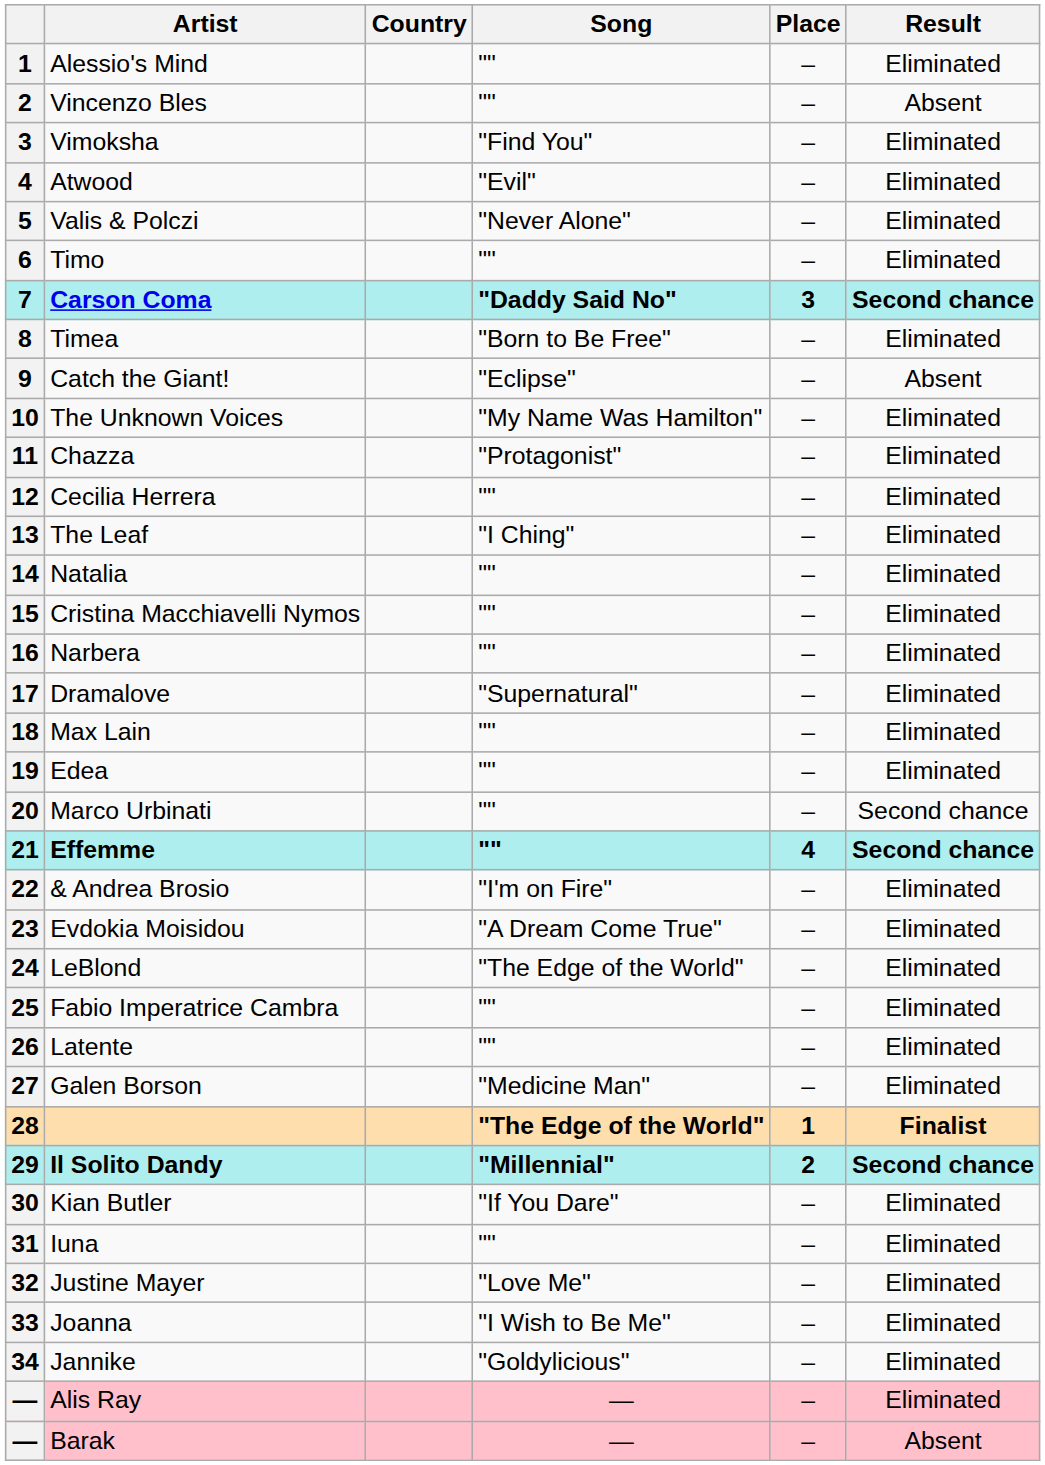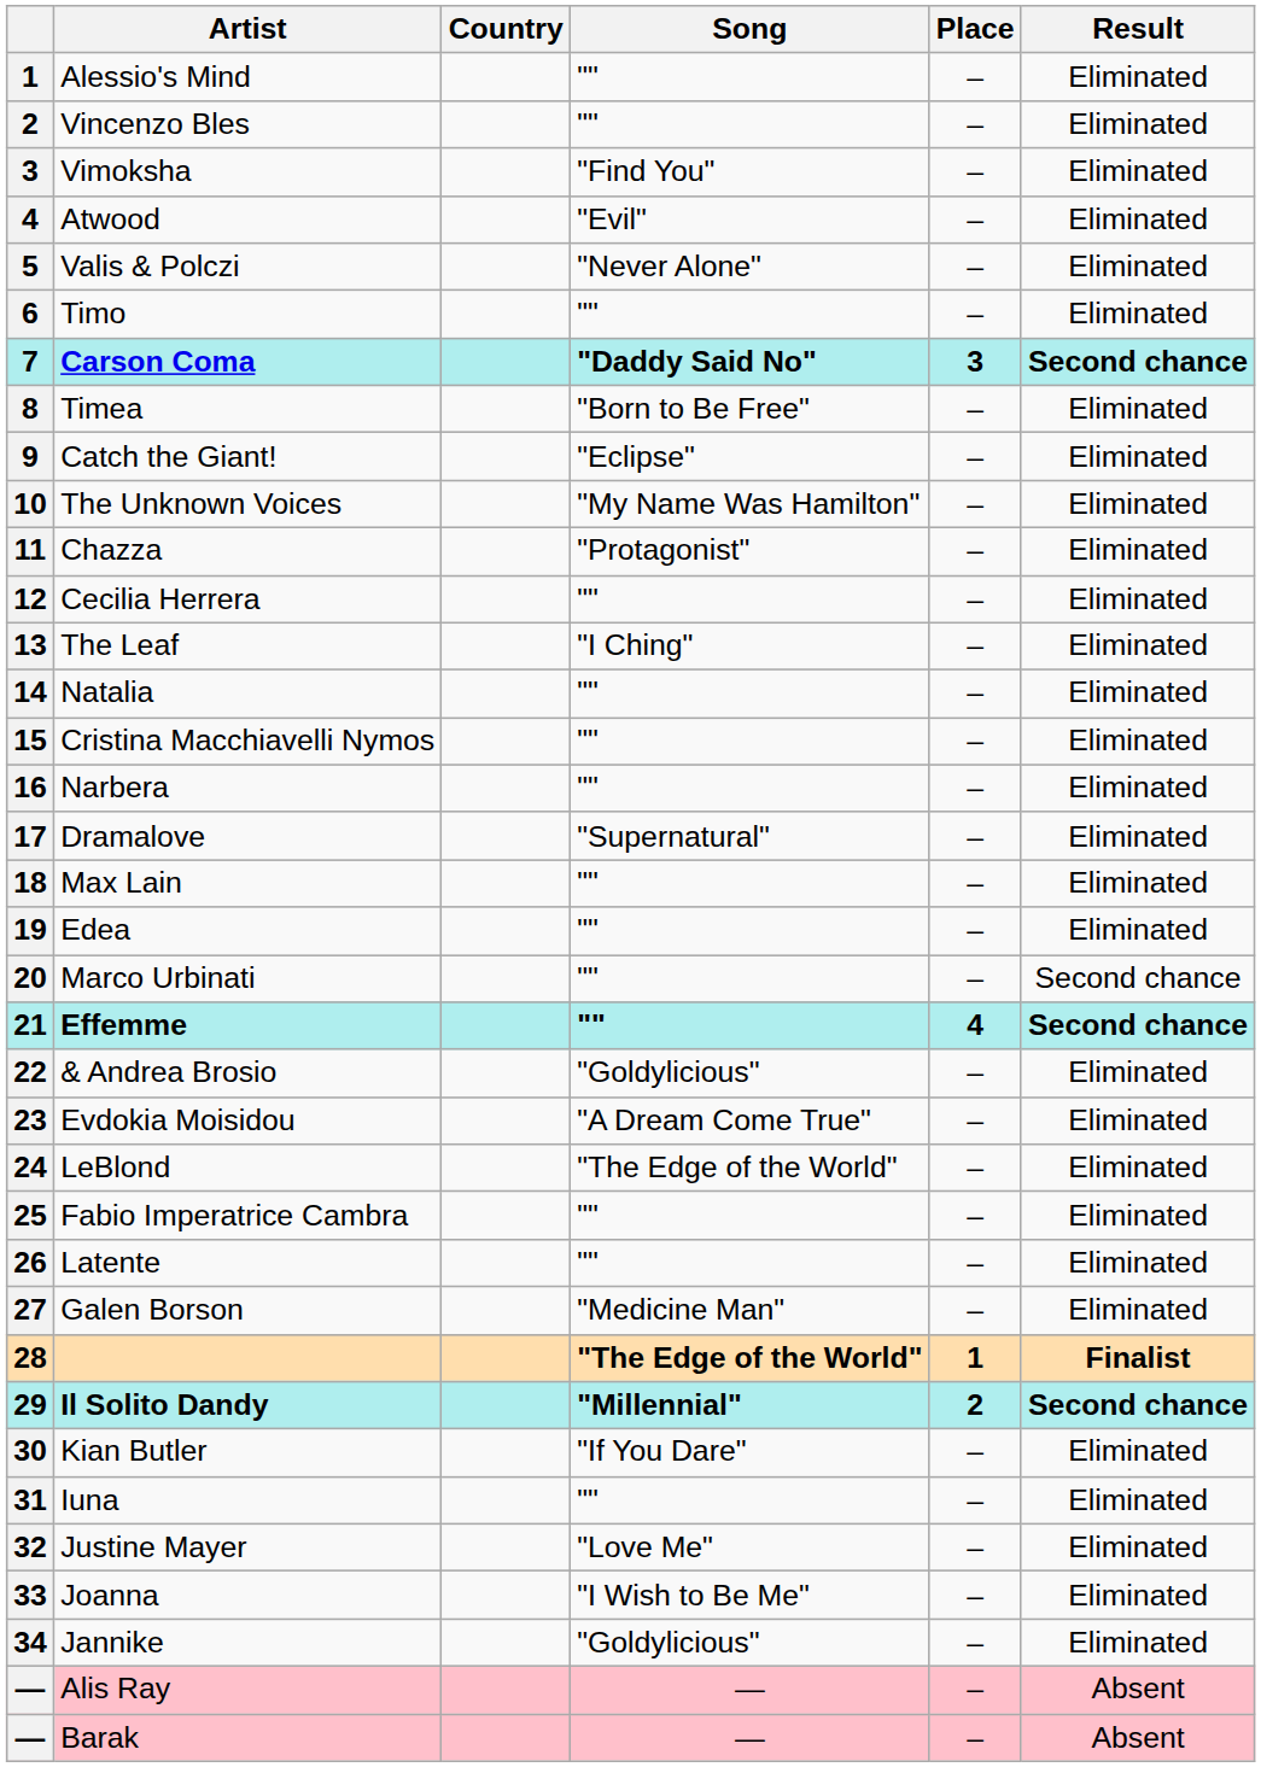 <table class="sortable wikitable plainrowheaders" style="margin: 1em auto 1em auto; text-align:center;">
 <tr>
 <th></th>
 <th>Artist</th>
 <th>Country</th>
 <th>Song</th>
 <th>Place</th>
 <th>Result</th>
 </tr>
 <tr>
 <th scope="row" style="text-align:center;">1</th>
 <td align="left">Alessio's Mind</td>
 <td align="left"></td>
 <td align="left">""</td>
 <td data-sort-value="5">–</td>
 <td data-sort-value="5">Eliminated</td>
 </tr>
 <tr>
 <th scope="row" style="text-align:center;">2</th>
 <td align="left">Vincenzo Bles</td>
 <td align="left"></td>
 <td align="left">""</td>
 <td data-sort-value="5">–</td>
-<td data-sort-value="6">Absent</td>
+<td data-sort-value="5">Eliminated</td>
 </tr>
 <tr>
 <th scope="row" style="text-align:center;">3</th>
 <td align="left">Vimoksha</td>
 <td align="left"></td>
 <td align="left">"Find You"</td>
 <td data-sort-value="5">–</td>
 <td data-sort-value="5">Eliminated</td>
 </tr>
 <tr>
 <th scope="row" style="text-align:center;">4</th>
 <td align="left">Atwood</td>
 <td align="left"></td>
 <td align="left">"Evil"</td>
 <td data-sort-value="5">–</td>
 <td data-sort-value="5">Eliminated</td>
 </tr>
 <tr>
 <th scope="row" style="text-align:center;">5</th>
 <td align="left">Valis & Polczi</td>
 <td align="left"></td>
 <td align="left">"Never Alone"</td>
 <td data-sort-value="5">–</td>
 <td data-sort-value="5">Eliminated</td>
 </tr>
 <tr>
 <th scope="row" style="text-align:center;">6</th>
 <td align="left">Timo</td>
 <td align="left"></td>
 <td align="left">""</td>
 <td data-sort-value="5">–</td>
 <td data-sort-value="5">Eliminated</td>
 </tr>
 <tr style="font-weight:bold; background:paleturquoise;">
 <th scope="row" style="text-align:center; font-weight:bold; background:paleturquoise;">7</th>
 <td align="left"><a href='#'>Carson Coma</a></td>
 <td align="left"></td>
 <td align="left">"Daddy Said No"</td>
 <td>3</td>
 <td data-sort-value="3">Second chance</td>
 </tr>
 <tr>
 <th scope="row" style="text-align:center;">8</th>
 <td align="left">Timea</td>
 <td align="left"></td>
 <td align="left">"Born to Be Free"</td>
 <td data-sort-value="5">–</td>
 <td data-sort-value="5">Eliminated</td>
 </tr>
 <tr>
 <th scope="row" style="text-align:center;">9</th>
 <td align="left">Catch the Giant!</td>
 <td align="left"></td>
 <td align="left">"Eclipse"</td>
 <td data-sort-value="5">–</td>
-<td data-sort-value="6">Absent</td>
+<td data-sort-value="5">Eliminated</td>
 </tr>
 <tr>
 <th scope="row" style="text-align:center;">10</th>
 <td align="left">The Unknown Voices</td>
 <td align="left"></td>
 <td align="left">"My Name Was Hamilton"</td>
 <td data-sort-value="5">–</td>
 <td data-sort-value="5">Eliminated</td>
 </tr>
 <tr>
 <th scope="row" style="text-align:center;">11</th>
 <td align="left">Chazza</td>
 <td align="left"></td>
 <td align="left">"Protagonist"</td>
 <td data-sort-value="5">–</td>
 <td data-sort-value="5">Eliminated</td>
 </tr>
 <tr>
 <th scope="row" style="text-align:center;">12</th>
 <td align="left">Cecilia Herrera</td>
 <td align="left"></td>
 <td align="left">""</td>
 <td data-sort-value="5">–</td>
 <td data-sort-value="5">Eliminated</td>
 </tr>
 <tr>
 <th scope="row" style="text-align:center;">13</th>
 <td align="left">The Leaf</td>
 <td align="left"></td>
 <td align="left">"I Ching"</td>
 <td data-sort-value="5">–</td>
 <td data-sort-value="5">Eliminated</td>
 </tr>
 <tr>
 <th scope="row" style="text-align:center;">14</th>
 <td align="left">Natalia</td>
 <td align="left"></td>
 <td align="left">""</td>
 <td data-sort-value="5">–</td>
 <td data-sort-value="5">Eliminated</td>
 </tr>
 <tr>
 <th scope="row" style="text-align:center;">15</th>
 <td align="left">Cristina Macchiavelli  Nymos</td>
 <td align="left"></td>
 <td align="left">""</td>
 <td data-sort-value="5">–</td>
 <td data-sort-value="5">Eliminated</td>
 </tr>
 <tr>
 <th scope="row" style="text-align:center;">16</th>
 <td align="left">Narbera</td>
 <td align="left"></td>
 <td align="left">""</td>
 <td data-sort-value="5">–</td>
 <td data-sort-value="5">Eliminated</td>
 </tr>
 <tr>
 <th scope="row" style="text-align:center;">17</th>
 <td align="left">Dramalove</td>
 <td align="left"></td>
 <td align="left">"Supernatural"</td>
 <td data-sort-value="5">–</td>
 <td data-sort-value="5">Eliminated</td>
 </tr>
 <tr>
 <th scope="row" style="text-align:center;">18</th>
 <td align="left">Max Lain</td>
 <td align="left"></td>
 <td align="left">""</td>
 <td data-sort-value="5">–</td>
 <td data-sort-value="5">Eliminated</td>
 </tr>
 <tr>
 <th scope="row" style="text-align:center;">19</th>
 <td align="left">Edea</td>
 <td align="left"></td>
 <td align="left">""</td>
 <td data-sort-value="5">–</td>
 <td data-sort-value="5">Eliminated</td>
 </tr>
 <tr>
 <th scope="row" style="text-align:center;">20</th>
 <td align="left">Marco Urbinati</td>
 <td align="left"></td>
 <td align="left">""</td>
 <td data-sort-value="5">–</td>
 <td data-sort-value="2">Second chance</td>
 </tr>
 <tr style="font-weight:bold; background:paleturquoise;">
 <th scope="row" style="text-align:center; font-weight:bold; background:paleturquoise;">21</th>
 <td align="left">Effemme</td>
 <td align="left"></td>
 <td align="left">""</td>
 <td>4</td>
 <td data-sort-value="4">Second chance</td>
 </tr>
 <tr>
 <th scope="row" style="text-align:center;">22</th>
 <td align="left"> & Andrea Brosio</td>
 <td align="left"></td>
-<td align="left">"I'm on Fire"</td>
+<td align="left">"Goldylicious"</td>
 <td data-sort-value="5">–</td>
 <td data-sort-value="5">Eliminated</td>
 </tr>
 <tr>
 <th scope="row" style="text-align:center;">23</th>
 <td align="left">Evdokia Moisidou</td>
 <td align="left"></td>
 <td align="left">"A Dream Come True"</td>
 <td data-sort-value="5">–</td>
 <td data-sort-value="5">Eliminated</td>
 </tr>
 <tr>
 <th scope="row" style="text-align:center;">24</th>
 <td align="left">LeBlond</td>
 <td align="left"></td>
 <td align="left">"The Edge of the World"</td>
 <td data-sort-value="5">–</td>
 <td data-sort-value="5">Eliminated</td>
 </tr>
 <tr>
 <th scope="row" style="text-align:center;">25</th>
 <td align="left">Fabio Imperatrice  Cambra</td>
 <td align="left"></td>
 <td align="left">""</td>
 <td data-sort-value="5">–</td>
 <td data-sort-value="5">Eliminated</td>
 </tr>
 <tr>
 <th scope="row" style="text-align:center;">26</th>
 <td align="left">Latente</td>
 <td align="left"></td>
 <td align="left">""</td>
 <td data-sort-value="5">–</td>
 <td data-sort-value="5">Eliminated</td>
 </tr>
 <tr>
 <th scope="row" style="text-align:center;">27</th>
 <td align="left">Galen Borson</td>
 <td align="left"></td>
 <td align="left">"Medicine Man"</td>
 <td data-sort-value="5">–</td>
 <td data-sort-value="5">Eliminated</td>
 </tr>
 <tr style="font-weight:bold; background:navajowhite;">
 <th scope="row" style="text-align:center; font-weight:bold; background:navajowhite;">28</th>
 <td align="left"></td>
 <td align="left"></td>
 <td align="left">"The Edge of the World"</td>
 <td>1</td>
 <td data-sort-value="1">Finalist</td>
 </tr>
 <tr style="font-weight:bold; background:paleturquoise;">
 <th scope="row" style="text-align:center; font-weight:bold; background:paleturquoise;">29</th>
 <td align="left">Il Solito Dandy</td>
 <td align="left"></td>
 <td align="left">"Millennial"</td>
 <td>2</td>
 <td data-sort-value="2">Second chance</td>
 </tr>
 <tr>
 <th scope="row" style="text-align:center;">30</th>
 <td align="left">Kian Butler</td>
 <td align="left"></td>
 <td align="left">"If You Dare"</td>
 <td data-sort-value="5">–</td>
 <td data-sort-value="5">Eliminated</td>
 </tr>
 <tr>
 <th scope="row" style="text-align:center;">31</th>
 <td align="left">Iuna</td>
 <td align="left"></td>
 <td align="left">""</td>
 <td data-sort-value="5">–</td>
 <td data-sort-value="5">Eliminated</td>
 </tr>
 <tr>
 <th scope="row" style="text-align:center;">32</th>
 <td align="left">Justine Mayer</td>
 <td align="left"></td>
 <td align="left">"Love Me"</td>
 <td data-sort-value="5">–</td>
 <td data-sort-value="5">Eliminated</td>
 </tr>
 <tr>
 <th scope="row" style="text-align:center;">33</th>
 <td align="left">Joanna</td>
 <td align="left"></td>
 <td align="left">"I Wish to Be Me"</td>
 <td data-sort-value="5">–</td>
 <td data-sort-value="5">Eliminated</td>
 </tr>
 <tr>
 <th scope="row" style="text-align:center;">34</th>
 <td align="left">Jannike</td>
 <td align="left"></td>
 <td align="left">"Goldylicious"</td>
 <td data-sort-value="5">–</td>
 <td data-sort-value="5">Eliminated</td>
 </tr>
 <tr class=sortbottom style="background:pink;">
 <th scope="row" style="text-align:center;">—</th>
 <td align="left">Alis Ray</td>
 <td align="left"></td>
 <td>—</td>
 <td data-sort-value="5">–</td>
-<td data-sort-value="5">Eliminated</td>
+<td data-sort-value="6">Absent</td>
 </tr>
 <tr class=sortbottom style="background:pink;">
 <th scope="row" style="text-align:center;">—</th>
 <td align="left">Barak</td>
 <td align="left"></td>
 <td>—</td>
 <td data-sort-value="5">–</td>
 <td data-sort-value="6">Absent</td>
 </tr>
 </table>
